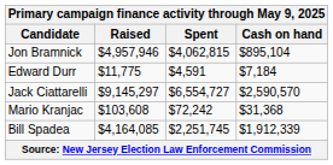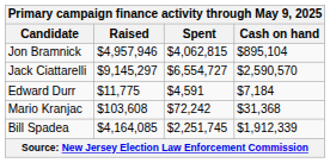 <table class="wikitable sortable">
 <tr>
 <th colspan=4>Primary campaign finance activity through May 9, 2025</th>
 </tr>
 <tr style="text-align:center;">
 <th>Candidate</th>
 <th>Raised</th>
 <th>Spent</th>
 <th>Cash on hand</th>
 </tr>
 <tr>
 <td>Jon Bramnick</td>
 <td data-sort-value=4957949>$4,957,946</td>
 <td data-sort-value=4062815>$4,062,815</td>
 <td data-sort-value=895134>$895,104</td>
 </tr>
 <tr>
+<td>Jack Ciattarelli</td>
+<td data-sort-value=9145297>$9,145,297</td>
+<td data-sort-value=6554727>$6,554,727</td>
+<td data-sort-value=2590570>$2,590,570</td>
+</tr>
+<tr>
 <td>Edward Durr</td>
 <td data-sort-value=11775>$11,775</td>
 <td data-sort-value=4591>$4,591</td>
 <td data-sort-value=7184>$7,184</td>
-</tr>
-<tr>
-<td>Jack Ciattarelli</td>
-<td data-sort-value=9145297>$9,145,297</td>
-<td data-sort-value=6554727>$6,554,727</td>
-<td data-sort-value=2590570>$2,590,570</td>
 </tr>
 <tr>
 <td>Mario Kranjac</td>
 <td data-sort-value=103608>$103,608</td>
 <td data-sort-value=72242>$72,242</td>
 <td data-sort-value=31366>$31,368</td>
 </tr>
 <tr>
 <td>Bill Spadea</td>
 <td data-sort-value=4164085>$4,164,085</td>
 <td data-sort-value=2251745>$2,251,745</td>
 <td data-sort-value=1912339>$1,912,339</td>
 </tr>
 <tr>
 <th colspan="4"><small>Source: <a href='#'>New Jersey Election Law Enforcement Commission</a></small></th>
 </tr>
 </table>
